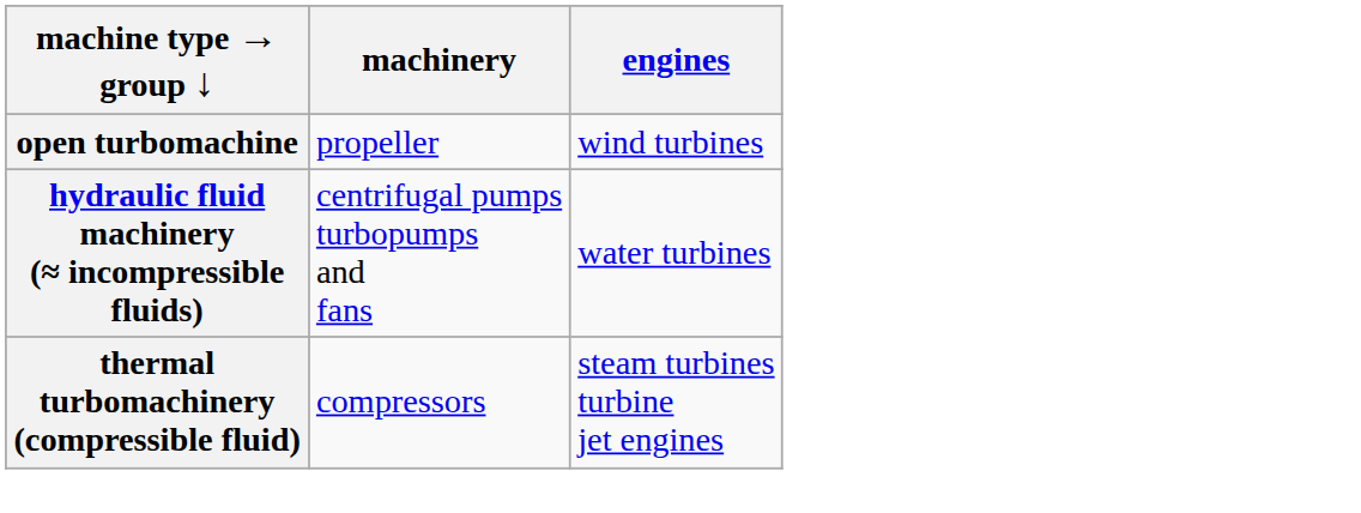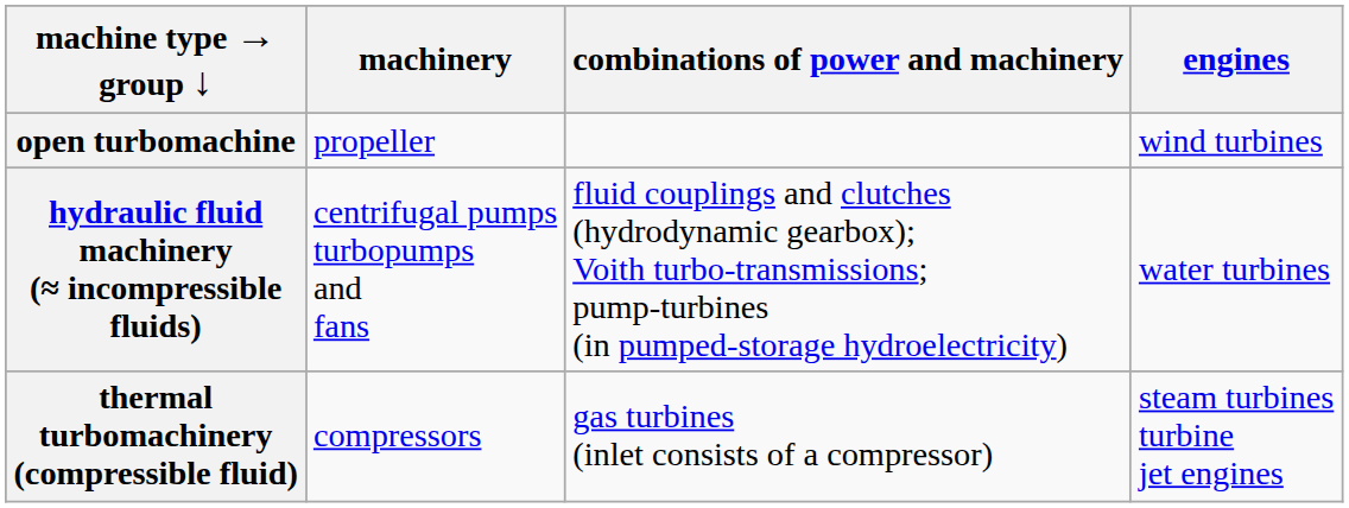 <table class="wikitable">
 <tr>
 <th>machine type <big>→</big> <br>group <big>↓</big></th>
 <th>machinery</th>
+<th>combinations of <a href='#'>power</a> and machinery</th>
 <th><a href='#'>engines</a></th>
 </tr>
 <tr>
 <th>open turbomachine</th>
 <td><a href='#'>propeller</a></td>
+<td></td>
 <td><a href='#'>wind turbines</a></td>
 </tr>
 <tr>
 <th><a href='#'>hydraulic fluid</a><br>machinery<br>(≈ incompressible<br>fluids)</th>
 <td><a href='#'>centrifugal pumps</a><br><a href='#'>turbopumps</a><br>and<br><a href='#'>fans</a></td>
+<td><a href='#'>fluid couplings</a> and <a href='#'>clutches</a><br>(hydrodynamic gearbox);<br><a href='#'>Voith turbo-transmissions</a>;<br>pump-turbines<br>(in <a href='#'>pumped-storage hydroelectricity</a>)</td>
 <td><a href='#'>water turbines</a></td>
 </tr>
 <tr>
 <th>thermal<br>turbomachinery<br>(compressible fluid)</th>
 <td><a href='#'>compressors</a></td>
+<td><a href='#'>gas turbines</a><br>(inlet consists of a compressor)</td>
 <td><a href='#'>steam turbines</a><br><a href='#'>turbine</a><br><a href='#'>jet engines</a></td>
 </tr>
 </table>
